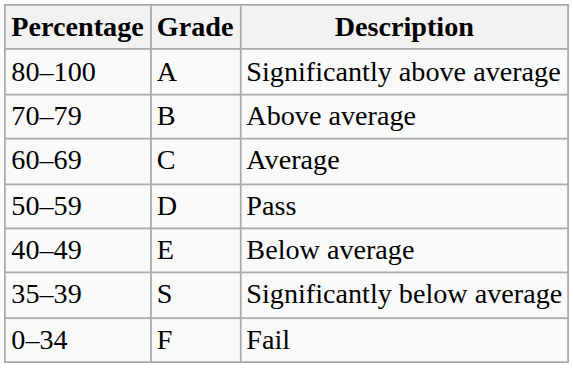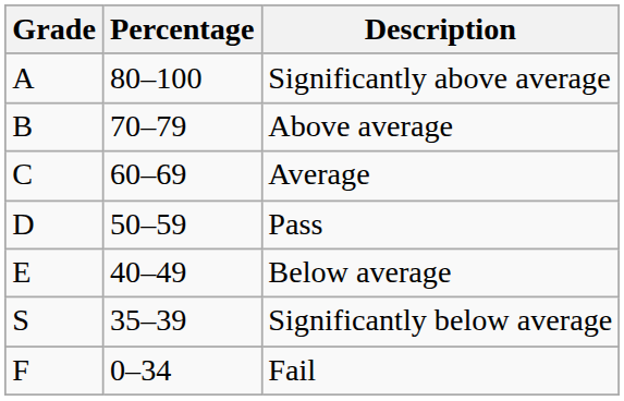 <table class="wikitable">
 <tr>
+<th>Grade</th>
 <th>Percentage</th>
-<th>Grade</th>
 <th>Description</th>
 </tr>
 <tr>
+<td>A</td>
 <td>80–100</td>
-<td>A</td>
 <td>Significantly above average</td>
 </tr>
 <tr>
+<td>B</td>
 <td>70–79</td>
-<td>B</td>
 <td>Above average</td>
 </tr>
 <tr>
+<td>C</td>
 <td>60–69</td>
-<td>C</td>
 <td>Average</td>
 </tr>
 <tr>
+<td>D</td>
 <td>50–59</td>
-<td>D</td>
 <td>Pass</td>
 </tr>
 <tr>
+<td>E</td>
 <td>40–49</td>
-<td>E</td>
 <td>Below average</td>
 </tr>
 <tr>
+<td>S</td>
 <td>35–39</td>
-<td>S</td>
 <td>Significantly below average</td>
 </tr>
 <tr>
+<td>F</td>
 <td>0–34</td>
-<td>F</td>
 <td>Fail</td>
 </tr>
 </table>
